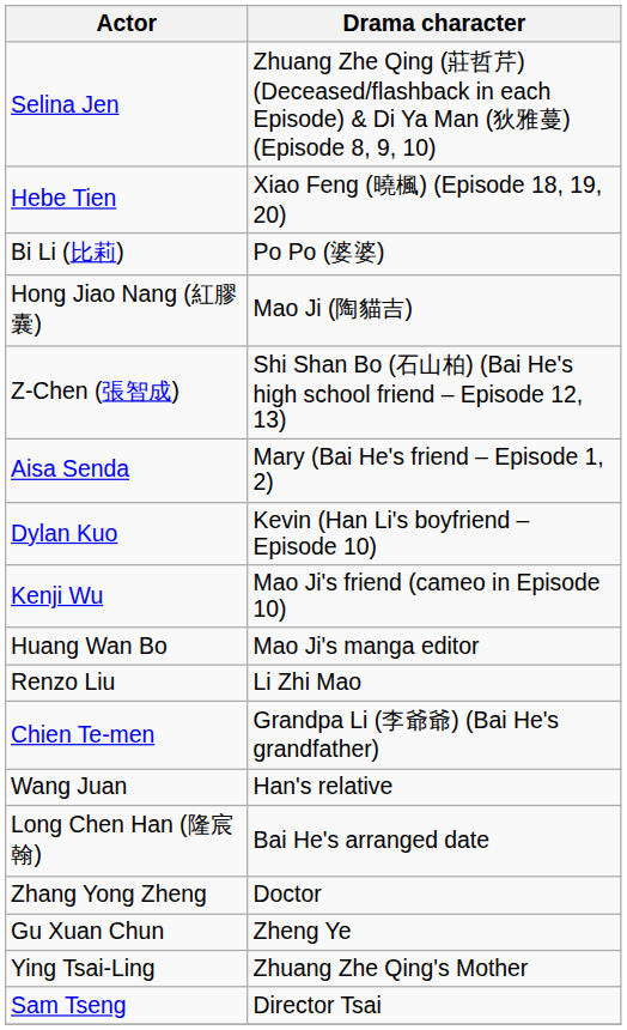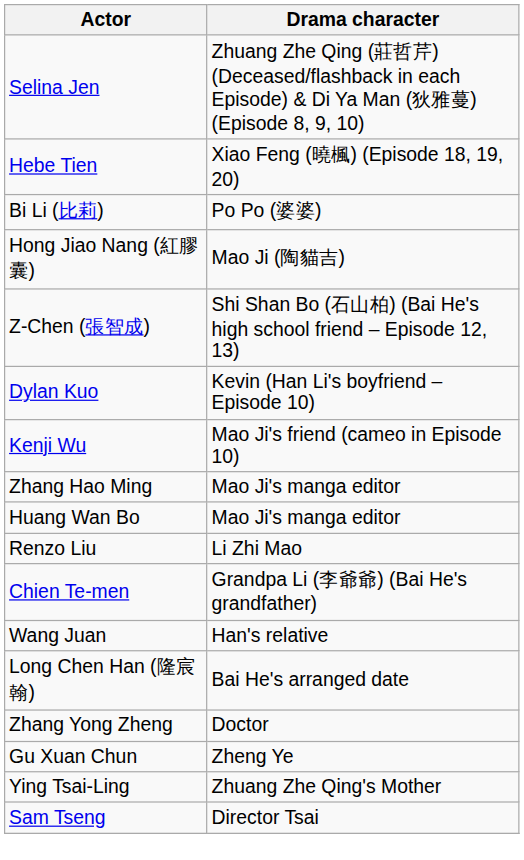 <table class="wikitable">
 <tr>
 <th width="160px">Actor</th>
 <th width="250px">Drama character</th>
 </tr>
 <tr>
 <td><a href='#'>Selina Jen</a></td>
 <td>Zhuang Zhe Qing (莊哲芹)(Deceased/flashback in each Episode) & Di Ya Man (狄雅蔓)(Episode 8, 9, 10)</td>
 </tr>
 <tr>
 <td><a href='#'>Hebe Tien</a></td>
 <td>Xiao Feng (曉楓) (Episode 18, 19, 20)</td>
 </tr>
 <tr>
 <td>Bi Li (<a href='#'>比莉</a>)</td>
 <td>Po Po (婆婆)</td>
 </tr>
 <tr>
 <td>Hong Jiao Nang (紅膠囊)</td>
 <td>Mao Ji (陶貓吉)</td>
 </tr>
 <tr>
 <td>Z-Chen (<a href='#'>張智成</a>)</td>
 <td>Shi Shan Bo (石山柏) (Bai He's high school friend – Episode 12, 13)</td>
 </tr>
 <tr>
-<td><a href='#'>Aisa Senda</a></td>
-<td>Mary (Bai He's friend – Episode 1, 2)</td>
-</tr>
-<tr>
 <td><a href='#'>Dylan Kuo</a></td>
 <td>Kevin (Han Li's boyfriend – Episode 10)</td>
 </tr>
 <tr>
 <td><a href='#'>Kenji Wu</a></td>
 <td>Mao Ji's friend (cameo in Episode 10)</td>
+</tr>
+<tr>
+<td>Zhang Hao Ming</td>
+<td>Mao Ji's manga editor</td>
 </tr>
 <tr>
 <td>Huang Wan Bo</td>
 <td>Mao Ji's manga editor</td>
 </tr>
 <tr>
 <td>Renzo Liu</td>
 <td>Li Zhi Mao</td>
 </tr>
 <tr>
 <td><a href='#'>Chien Te-men</a></td>
 <td>Grandpa Li (李爺爺) (Bai He's grandfather)</td>
 </tr>
 <tr>
 <td>Wang Juan</td>
 <td>Han's relative</td>
 </tr>
 <tr>
 <td>Long Chen Han (隆宸翰)</td>
 <td>Bai He's arranged date</td>
 </tr>
 <tr>
 <td>Zhang Yong Zheng</td>
 <td>Doctor</td>
 </tr>
 <tr>
 <td>Gu Xuan Chun</td>
 <td>Zheng Ye</td>
 </tr>
 <tr>
 <td>Ying Tsai-Ling</td>
 <td>Zhuang Zhe Qing's Mother</td>
 </tr>
 <tr>
 <td><a href='#'>Sam Tseng</a></td>
 <td>Director Tsai</td>
 </tr>
 <tr>
 </tr>
 </table>
